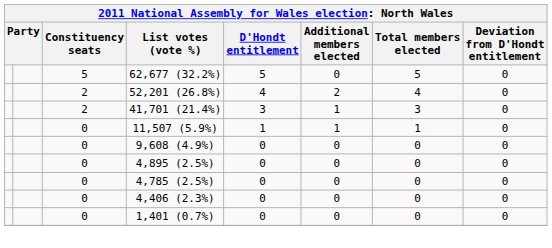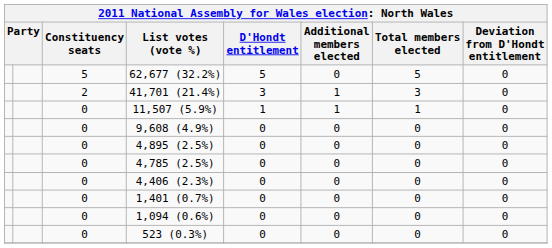 <table class="wikitable" style="text-align:center">
 <tr>
 <th colspan=8><a href='#'>2011 National Assembly for Wales election</a>: North Wales</th>
 </tr>
 <tr>
 <th colspan="2" rowspan="1" align="center" valign="top">Party</th>
 <th>Constituency<br>seats</th>
 <th>List votes<br>(vote %)</th>
 <th><a href='#'>D'Hondt<br>entitlement</a></th>
 <th>Additional<br>members<br>elected</th>
 <th>Total members<br>elected</th>
 <th>Deviation<br>from D'Hondt<br>entitlement</th>
 </tr>
 <tr>
 <td style="width: 4px" bgcolor=></td>
 <td style="text-align: left;" scope="row"><strong><a href='#'></a></strong></td>
 <td>5</td>
 <td>62,677 (32.2%)</td>
 <td>5</td>
 <td>0</td>
 <td>5</td>
-<td>0</td>
-</tr>
-<tr>
-<td style="width: 4px" bgcolor=></td>
-<td style="text-align: left;" scope="row"><strong><a href='#'></a></strong></td>
-<td>2</td>
-<td>52,201 (26.8%)</td>
-<td>4</td>
-<td>2</td>
-<td>4</td>
 <td>0</td>
 </tr>
 <tr>
 <td style="width: 4px" bgcolor=></td>
 <td style="text-align: left;" scope="row"><strong><a href='#'></a></strong></td>
 <td>2</td>
 <td>41,701 (21.4%)</td>
 <td>3</td>
 <td>1</td>
 <td>3</td>
 <td>0</td>
 </tr>
 <tr>
 <td style="width: 4px" bgcolor=></td>
 <td style="text-align: left;" scope="row"><strong><a href='#'></a></strong></td>
 <td>0</td>
 <td>11,507 (5.9%)</td>
 <td>1</td>
 <td>1</td>
 <td>1</td>
 <td>0</td>
 </tr>
 <tr>
 <td style="width: 4px" bgcolor=></td>
 <td style="text-align: left;" scope="row"><a href='#'></a></td>
 <td>0</td>
 <td>9,608 (4.9%)</td>
 <td>0</td>
 <td>0</td>
 <td>0</td>
 <td>0</td>
 </tr>
 <tr>
 <td style="width: 4px" bgcolor=></td>
 <td style="text-align: left;" scope="row"><a href='#'></a></td>
 <td>0</td>
 <td>4,895 (2.5%)</td>
 <td>0</td>
 <td>0</td>
 <td>0</td>
 <td>0</td>
 </tr>
 <tr>
 <td style="width: 4px" bgcolor=></td>
 <td style="text-align: left;" scope="row"><a href='#'></a></td>
 <td>0</td>
 <td>4,785 (2.5%)</td>
 <td>0</td>
 <td>0</td>
 <td>0</td>
 <td>0</td>
 </tr>
 <tr>
 <td style="width: 4px" bgcolor=></td>
 <td style="text-align: left;" scope="row"><a href='#'></a></td>
 <td>0</td>
 <td>4,406 (2.3%)</td>
 <td>0</td>
 <td>0</td>
 <td>0</td>
 <td>0</td>
 </tr>
 <tr>
 <td style="width: 4px" bgcolor=></td>
 <td style="text-align: left;" scope="row"><a href='#'></a></td>
 <td>0</td>
 <td>1,401 (0.7%)</td>
 <td>0</td>
 <td>0</td>
 <td>0</td>
 <td>0</td>
 </tr>
 <tr>
+<td style="width: 4px" bgcolor=></td>
+<td style="text-align: left;" scope="row"><a href='#'></a></td>
+<td>0</td>
+<td>1,094 (0.6%)</td>
+<td>0</td>
+<td>0</td>
+<td>0</td>
+<td>0</td>
+</tr>
+<tr>
+<td style="width: 4px" bgcolor=></td>
+<td style="text-align: left;" scope="row"><a href='#'></a></td>
+<td>0</td>
+<td>523 (0.3%)</td>
+<td>0</td>
+<td>0</td>
+<td>0</td>
+<td>0</td>
+</tr>
+<tr>
 </tr>
 </table>
